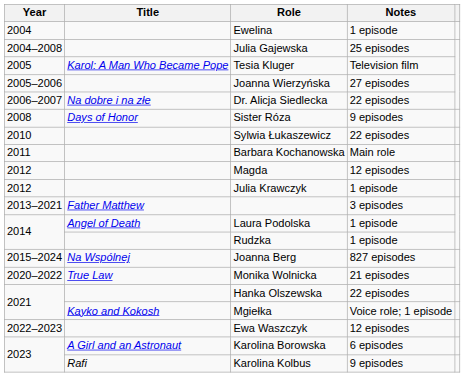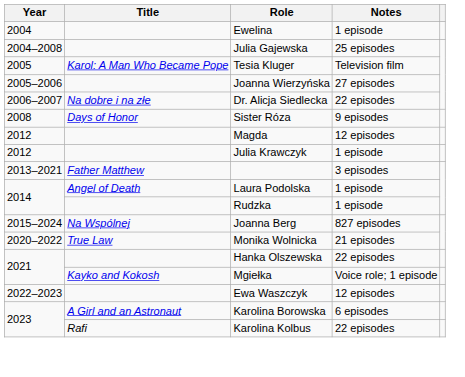 <table class="wikitable sortable">
 <tr>
 <th>Year</th>
 <th>Title</th>
 <th>Role</th>
 <th class="unsortable">Notes</th>
 <th class="unsortable"></th>
 </tr>
 <tr>
 <td>2004</td>
 <td><em></em></td>
 <td>Ewelina</td>
 <td>1 episode</td>
 <td></td>
 </tr>
 <tr>
 <td>2004–2008</td>
 <td><em></em></td>
 <td>Julia Gajewska</td>
 <td>25 episodes</td>
 <td rowspan="4"></td>
 </tr>
 <tr>
 <td>2005</td>
 <td><em><a href='#'>Karol: A Man Who Became Pope</a></em></td>
 <td>Tesia Kluger</td>
 <td>Television film</td>
 </tr>
 <tr>
 <td>2005–2006</td>
 <td><em></em></td>
 <td>Joanna Wierzyńska</td>
 <td>27 episodes</td>
 </tr>
 <tr>
 <td>2006–2007</td>
 <td><em><a href='#'>Na dobre i na złe</a></em></td>
 <td>Dr. Alicja Siedlecka</td>
 <td>22 episodes</td>
 </tr>
 <tr>
 <td>2008</td>
 <td><em><a href='#'>Days of Honor</a></em></td>
 <td>Sister Róza</td>
 <td>9 episodes</td>
-<td></td>
-</tr>
-<tr>
-<td>2010</td>
-<td><em></em></td>
-<td>Sylwia Łukaszewicz</td>
-<td>22 episodes</td>
-<td></td>
-</tr>
-<tr>
-<td>2011</td>
-<td><em></em></td>
-<td>Barbara Kochanowska</td>
-<td>Main role</td>
 <td></td>
 </tr>
 <tr>
 <td>2012</td>
 <td><em></em></td>
 <td>Magda</td>
 <td>12 episodes</td>
 <td></td>
 </tr>
 <tr>
 <td>2012</td>
 <td><em></em></td>
 <td>Julia Krawczyk</td>
 <td>1 episode</td>
 <td></td>
 </tr>
 <tr>
 <td>2013–2021</td>
 <td><em><a href='#'>Father Matthew</a></em></td>
 <td></td>
 <td>3 episodes</td>
 <td rowspan="3"></td>
 </tr>
 <tr>
 <td rowspan="2">2014</td>
 <td><em><a href='#'>Angel of Death</a></em></td>
 <td>Laura Podolska</td>
 <td>1 episode</td>
 </tr>
 <tr>
 <td><em></em></td>
 <td>Rudzka</td>
 <td>1 episode</td>
 </tr>
 <tr>
 <td>2015–2024</td>
 <td><em><a href='#'>Na Wspólnej</a></em></td>
 <td>Joanna Berg</td>
 <td>827 episodes</td>
 <td rowspan="2"></td>
 </tr>
 <tr>
 <td>2020–2022</td>
 <td><em><a href='#'>True Law</a></em></td>
 <td>Monika Wolnicka</td>
 <td>21 episodes</td>
 </tr>
 <tr>
 <td rowspan="2">2021</td>
 <td><em></em></td>
 <td>Hanka Olszewska</td>
 <td>22 episodes</td>
 <td></td>
 </tr>
 <tr>
 <td><em><a href='#'>Kayko and Kokosh</a></em></td>
 <td>Mgiełka</td>
 <td>Voice role; 1 episode</td>
 <td></td>
 </tr>
 <tr>
 <td>2022–2023</td>
 <td><em></em></td>
 <td>Ewa Waszczyk</td>
 <td>12 episodes</td>
 <td></td>
 </tr>
 <tr>
 <td rowspan="2">2023</td>
 <td><em><a href='#'>A Girl and an Astronaut</a></em></td>
 <td>Karolina Borowska</td>
 <td>6 episodes</td>
 <td></td>
 </tr>
 <tr>
 <td><em>Rafi</em></td>
 <td>Karolina Kolbus</td>
-<td>9 episodes</td>
+<td>22 episodes</td>
 <td></td>
 </tr>
 </table>
